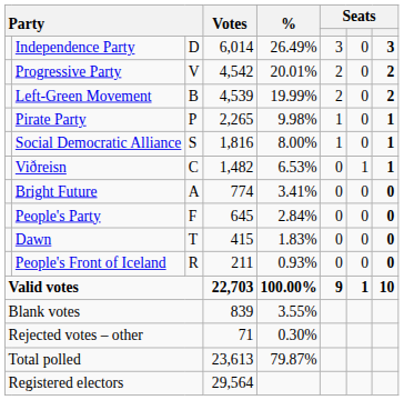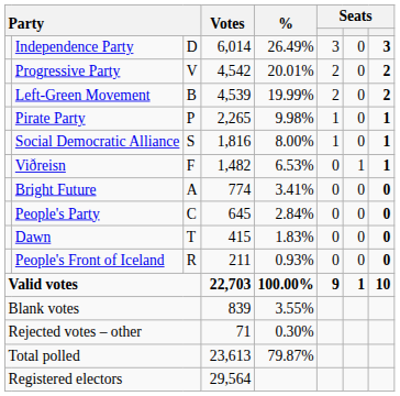 <table class="wikitable" border="1" style="text-align:right;">
 <tr>
 <th style="text-align:left;" valign=bottom rowspan=2 colspan=3>Party</th>
 <th align=center valign=bottom rowspan=2 width="50">Votes</th>
 <th align=center valign=bottom rowspan=2 width="50">%</th>
 <th colspan=3>Seats</th>
 </tr>
 <tr>
 <th align=center valign=bottom width="20"><small></small></th>
 <th align=center valign=bottom width="20"><small><a href='#'></a></small></th>
 <th align=center valign=bottom width="20"><small></small></th>
 </tr>
 <tr>
 <td></td>
 <td align=left><a href='#'>Independence Party</a></td>
 <td align=left>D</td>
 <td>6,014</td>
 <td>26.49%</td>
 <td>3</td>
 <td>0</td>
 <td><strong>3</strong></td>
 </tr>
 <tr>
 <td></td>
 <td align=left><a href='#'>Progressive Party</a></td>
 <td align=left>V</td>
 <td>4,542</td>
 <td>20.01%</td>
 <td>2</td>
 <td>0</td>
 <td><strong>2</strong></td>
 </tr>
 <tr>
 <td></td>
 <td align=left><a href='#'>Left-Green Movement</a></td>
 <td align=left>B</td>
 <td>4,539</td>
 <td>19.99%</td>
 <td>2</td>
 <td>0</td>
 <td><strong>2</strong></td>
 </tr>
 <tr>
 <td></td>
 <td align=left><a href='#'>Pirate Party</a></td>
 <td align=left>P</td>
 <td>2,265</td>
 <td>9.98%</td>
 <td>1</td>
 <td>0</td>
 <td><strong>1</strong></td>
 </tr>
 <tr>
 <td></td>
 <td align=left style="white-space: nowrap;"><a href='#'>Social Democratic Alliance</a></td>
 <td align=left>S</td>
 <td>1,816</td>
 <td>8.00%</td>
 <td>1</td>
 <td>0</td>
 <td><strong>1</strong></td>
 </tr>
 <tr>
 <td></td>
 <td align=left><a href='#'>Viðreisn</a></td>
-<td align=left>C</td>
+<td align=left>F</td>
 <td>1,482</td>
 <td>6.53%</td>
 <td>0</td>
 <td>1</td>
 <td><strong>1</strong></td>
 </tr>
 <tr>
 <td></td>
 <td align=left><a href='#'>Bright Future</a></td>
 <td align=left>A</td>
 <td>774</td>
 <td>3.41%</td>
 <td>0</td>
 <td>0</td>
 <td><strong>0</strong></td>
 </tr>
 <tr>
 <td></td>
 <td align=left><a href='#'>People's Party</a></td>
-<td align=left>F</td>
+<td align=left>C</td>
 <td>645</td>
 <td>2.84%</td>
 <td>0</td>
 <td>0</td>
 <td><strong>0</strong></td>
 </tr>
 <tr>
 <td></td>
 <td align=left><a href='#'>Dawn</a></td>
 <td align=left>T</td>
 <td>415</td>
 <td>1.83%</td>
 <td>0</td>
 <td>0</td>
 <td><strong>0</strong></td>
 </tr>
 <tr>
 <td></td>
 <td align=left><a href='#'>People's Front of Iceland</a></td>
 <td align=left>R</td>
 <td>211</td>
 <td>0.93%</td>
 <td>0</td>
 <td>0</td>
 <td><strong>0</strong></td>
 </tr>
 <tr style="font-weight:bold">
 <td align=left colspan=3>Valid votes</td>
 <td>22,703</td>
 <td>100.00%</td>
 <td>9</td>
 <td>1</td>
 <td>10</td>
 </tr>
 <tr>
 <td align=left colspan=3>Blank votes</td>
 <td>839</td>
 <td>3.55%</td>
 <td></td>
 <td></td>
 <td></td>
 </tr>
 <tr>
 <td align=left colspan=3>Rejected votes – other</td>
 <td>71</td>
 <td>0.30%</td>
 <td></td>
 <td></td>
 <td></td>
 </tr>
 <tr>
 <td align=left colspan=3>Total polled</td>
 <td>23,613</td>
 <td>79.87%</td>
 <td></td>
 <td></td>
 <td></td>
 </tr>
 <tr>
 <td align=left colspan=3>Registered electors</td>
 <td>29,564</td>
 <td></td>
 <td></td>
 <td></td>
 <td></td>
 </tr>
 </table>
